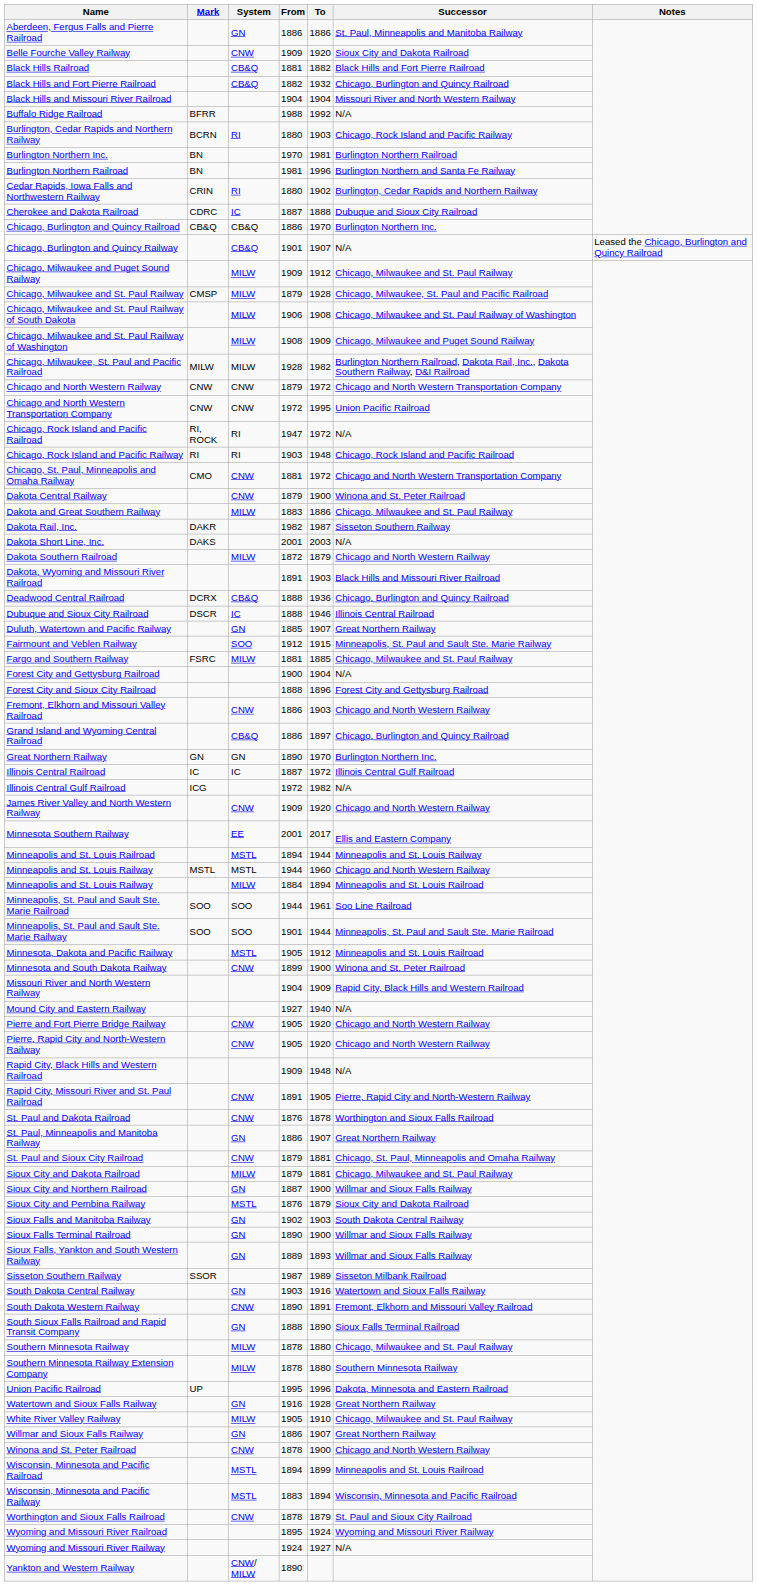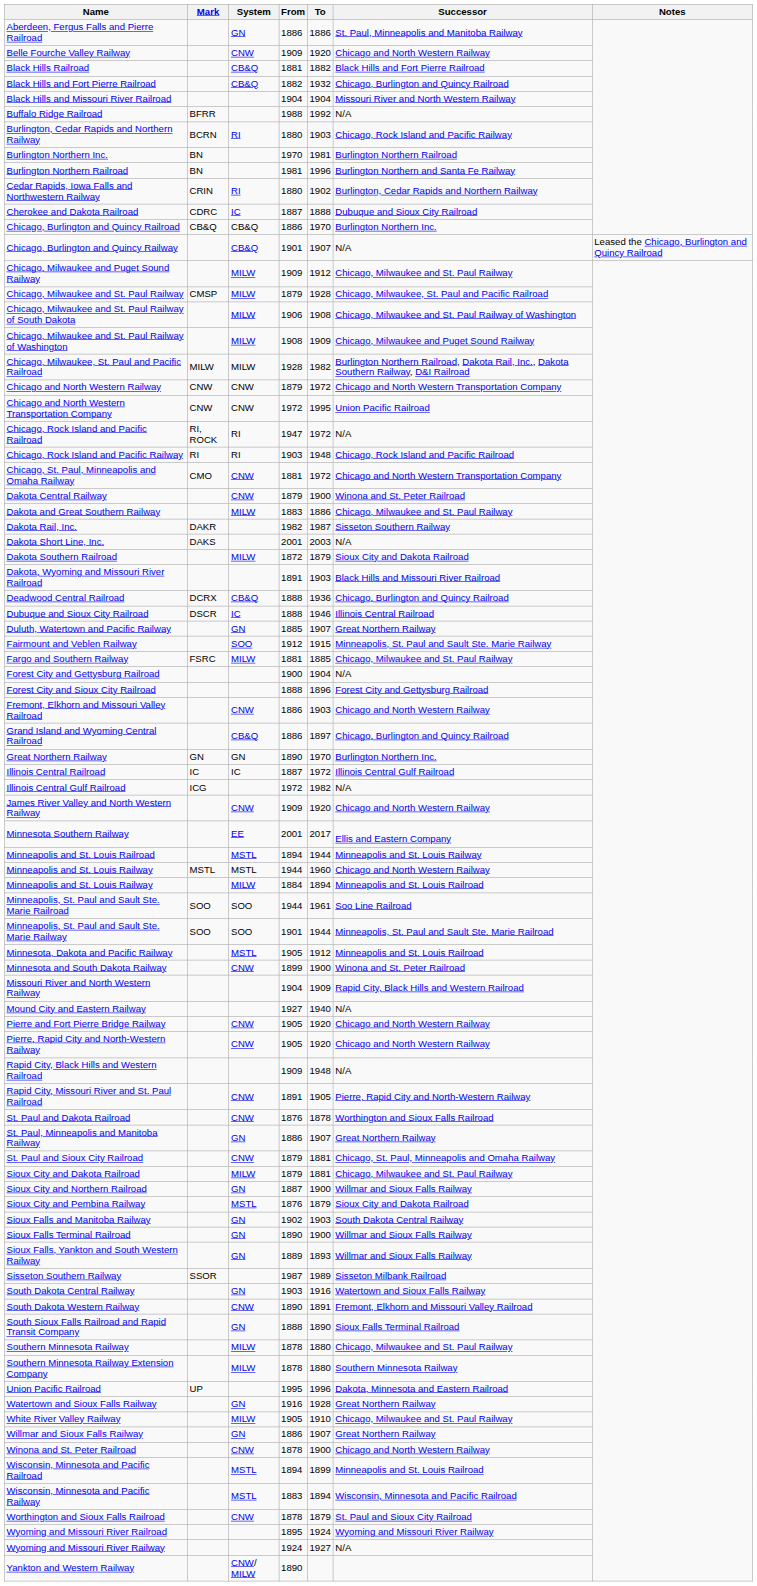 <table class="wikitable sortable">
 <tr>
 <th>Name</th>
 <th><a href='#'>Mark</a></th>
 <th>System</th>
 <th>From</th>
 <th>To</th>
 <th>Successor</th>
 <th>Notes</th>
 </tr>
 <tr>
 <td><a href='#'>Aberdeen, Fergus Falls and Pierre Railroad</a></td>
 <td></td>
 <td><a href='#'>GN</a></td>
 <td>1886</td>
 <td>1886</td>
 <td><a href='#'>St. Paul, Minneapolis and Manitoba Railway</a></td>
 </tr>
 <tr>
 <td><a href='#'>Belle Fourche Valley Railway</a></td>
 <td></td>
 <td><a href='#'>CNW</a></td>
 <td>1909</td>
 <td>1920</td>
-<td><a href='#'>Sioux City and Dakota Railroad</a></td>
+<td><a href='#'>Chicago and North Western Railway</a></td>
 </tr>
 <tr>
 <td><a href='#'>Black Hills Railroad</a></td>
 <td></td>
 <td><a href='#'>CB&Q</a></td>
 <td>1881</td>
 <td>1882</td>
 <td><a href='#'>Black Hills and Fort Pierre Railroad</a></td>
 </tr>
 <tr>
 <td><a href='#'>Black Hills and Fort Pierre Railroad</a></td>
 <td></td>
 <td><a href='#'>CB&Q</a></td>
 <td>1882</td>
 <td>1932</td>
 <td><a href='#'>Chicago, Burlington and Quincy Railroad</a></td>
 </tr>
 <tr>
 <td><a href='#'>Black Hills and Missouri River Railroad</a></td>
 <td></td>
 <td></td>
 <td>1904</td>
 <td>1904</td>
 <td><a href='#'>Missouri River and North Western Railway</a></td>
 </tr>
 <tr>
 <td><a href='#'>Buffalo Ridge Railroad</a></td>
 <td>BFRR</td>
 <td></td>
 <td>1988</td>
 <td>1992</td>
 <td>N/A</td>
 </tr>
 <tr>
 <td><a href='#'>Burlington, Cedar Rapids and Northern Railway</a></td>
 <td>BCRN</td>
 <td><a href='#'>RI</a></td>
 <td>1880</td>
 <td>1903</td>
 <td><a href='#'>Chicago, Rock Island and Pacific Railway</a></td>
 </tr>
 <tr>
 <td><a href='#'>Burlington Northern Inc.</a></td>
 <td>BN</td>
 <td></td>
 <td>1970</td>
 <td>1981</td>
 <td><a href='#'>Burlington Northern Railroad</a></td>
 </tr>
 <tr>
 <td><a href='#'>Burlington Northern Railroad</a></td>
 <td>BN</td>
 <td></td>
 <td>1981</td>
 <td>1996</td>
 <td><a href='#'>Burlington Northern and Santa Fe Railway</a></td>
 </tr>
 <tr>
 <td><a href='#'>Cedar Rapids, Iowa Falls and Northwestern Railway</a></td>
 <td>CRIN</td>
 <td><a href='#'>RI</a></td>
 <td>1880</td>
 <td>1902</td>
 <td><a href='#'>Burlington, Cedar Rapids and Northern Railway</a></td>
 </tr>
 <tr>
 <td><a href='#'>Cherokee and Dakota Railroad</a></td>
 <td>CDRC</td>
 <td><a href='#'>IC</a></td>
 <td>1887</td>
 <td>1888</td>
 <td><a href='#'>Dubuque and Sioux City Railroad</a></td>
 </tr>
 <tr>
 <td><a href='#'>Chicago, Burlington and Quincy Railroad</a></td>
 <td>CB&Q</td>
 <td>CB&Q</td>
 <td>1886</td>
 <td>1970</td>
 <td><a href='#'>Burlington Northern Inc.</a></td>
 </tr>
 <tr>
 <td><a href='#'>Chicago, Burlington and Quincy Railway</a></td>
 <td></td>
 <td><a href='#'>CB&Q</a></td>
 <td>1901</td>
 <td>1907</td>
 <td>N/A</td>
 <td>Leased the <a href='#'>Chicago, Burlington and Quincy Railroad</a></td>
 </tr>
 <tr>
 <td><a href='#'>Chicago, Milwaukee and Puget Sound Railway</a></td>
 <td></td>
 <td><a href='#'>MILW</a></td>
 <td>1909</td>
 <td>1912</td>
 <td><a href='#'>Chicago, Milwaukee and St. Paul Railway</a></td>
 </tr>
 <tr>
 <td><a href='#'>Chicago, Milwaukee and St. Paul Railway</a></td>
 <td>CMSP</td>
 <td><a href='#'>MILW</a></td>
 <td>1879</td>
 <td>1928</td>
 <td><a href='#'>Chicago, Milwaukee, St. Paul and Pacific Railroad</a></td>
 </tr>
 <tr>
 <td><a href='#'>Chicago, Milwaukee and St. Paul Railway of South Dakota</a></td>
 <td></td>
 <td><a href='#'>MILW</a></td>
 <td>1906</td>
 <td>1908</td>
 <td><a href='#'>Chicago, Milwaukee and St. Paul Railway of Washington</a></td>
 </tr>
 <tr>
 <td><a href='#'>Chicago, Milwaukee and St. Paul Railway of Washington</a></td>
 <td></td>
 <td><a href='#'>MILW</a></td>
 <td>1908</td>
 <td>1909</td>
 <td><a href='#'>Chicago, Milwaukee and Puget Sound Railway</a></td>
 </tr>
 <tr>
 <td><a href='#'>Chicago, Milwaukee, St. Paul and Pacific Railroad</a></td>
 <td>MILW</td>
 <td>MILW</td>
 <td>1928</td>
 <td>1982</td>
 <td><a href='#'>Burlington Northern Railroad</a>, <a href='#'>Dakota Rail, Inc.</a>, <a href='#'>Dakota Southern Railway</a>, <a href='#'>D&I Railroad</a></td>
 </tr>
 <tr>
 <td><a href='#'>Chicago and North Western Railway</a></td>
 <td>CNW</td>
 <td>CNW</td>
 <td>1879</td>
 <td>1972</td>
 <td><a href='#'>Chicago and North Western Transportation Company</a></td>
 </tr>
 <tr>
 <td><a href='#'>Chicago and North Western Transportation Company</a></td>
 <td>CNW</td>
 <td>CNW</td>
 <td>1972</td>
 <td>1995</td>
 <td><a href='#'>Union Pacific Railroad</a></td>
 </tr>
 <tr>
 <td><a href='#'>Chicago, Rock Island and Pacific Railroad</a></td>
 <td>RI, ROCK</td>
 <td>RI</td>
 <td>1947</td>
 <td>1972</td>
 <td>N/A</td>
 </tr>
 <tr>
 <td><a href='#'>Chicago, Rock Island and Pacific Railway</a></td>
 <td>RI</td>
 <td>RI</td>
 <td>1903</td>
 <td>1948</td>
 <td><a href='#'>Chicago, Rock Island and Pacific Railroad</a></td>
 </tr>
 <tr>
 <td><a href='#'>Chicago, St. Paul, Minneapolis and Omaha Railway</a></td>
 <td>CMO</td>
 <td><a href='#'>CNW</a></td>
 <td>1881</td>
 <td>1972</td>
 <td><a href='#'>Chicago and North Western Transportation Company</a></td>
 </tr>
 <tr>
 <td><a href='#'>Dakota Central Railway</a></td>
 <td></td>
 <td><a href='#'>CNW</a></td>
 <td>1879</td>
 <td>1900</td>
 <td><a href='#'>Winona and St. Peter Railroad</a></td>
 </tr>
 <tr>
 <td><a href='#'>Dakota and Great Southern Railway</a></td>
 <td></td>
 <td><a href='#'>MILW</a></td>
 <td>1883</td>
 <td>1886</td>
 <td><a href='#'>Chicago, Milwaukee and St. Paul Railway</a></td>
 </tr>
 <tr>
 <td><a href='#'>Dakota Rail, Inc.</a></td>
 <td>DAKR</td>
 <td></td>
 <td>1982</td>
 <td>1987</td>
 <td><a href='#'>Sisseton Southern Railway</a></td>
 </tr>
 <tr>
 <td><a href='#'>Dakota Short Line, Inc.</a></td>
 <td>DAKS</td>
 <td></td>
 <td>2001</td>
 <td>2003</td>
 <td>N/A</td>
 </tr>
 <tr>
 <td><a href='#'>Dakota Southern Railroad</a></td>
 <td></td>
 <td><a href='#'>MILW</a></td>
 <td>1872</td>
 <td>1879</td>
-<td><a href='#'>Chicago and North Western Railway</a></td>
+<td><a href='#'>Sioux City and Dakota Railroad</a></td>
 </tr>
 <tr>
 <td><a href='#'>Dakota, Wyoming and Missouri River Railroad</a></td>
 <td></td>
 <td></td>
 <td>1891</td>
 <td>1903</td>
 <td><a href='#'>Black Hills and Missouri River Railroad</a></td>
 </tr>
 <tr>
 <td><a href='#'>Deadwood Central Railroad</a></td>
 <td>DCRX</td>
 <td><a href='#'>CB&Q</a></td>
 <td>1888</td>
 <td>1936</td>
 <td><a href='#'>Chicago, Burlington and Quincy Railroad</a></td>
 </tr>
 <tr>
 <td><a href='#'>Dubuque and Sioux City Railroad</a></td>
 <td>DSCR</td>
 <td><a href='#'>IC</a></td>
 <td>1888</td>
 <td>1946</td>
 <td><a href='#'>Illinois Central Railroad</a></td>
 </tr>
 <tr>
 <td><a href='#'>Duluth, Watertown and Pacific Railway</a></td>
 <td></td>
 <td><a href='#'>GN</a></td>
 <td>1885</td>
 <td>1907</td>
 <td><a href='#'>Great Northern Railway</a></td>
 </tr>
 <tr>
 <td><a href='#'>Fairmount and Veblen Railway</a></td>
 <td></td>
 <td><a href='#'>SOO</a></td>
 <td>1912</td>
 <td>1915</td>
 <td><a href='#'>Minneapolis, St. Paul and Sault Ste. Marie Railway</a></td>
 </tr>
 <tr>
 <td><a href='#'>Fargo and Southern Railway</a></td>
 <td>FSRC</td>
 <td><a href='#'>MILW</a></td>
 <td>1881</td>
 <td>1885</td>
 <td><a href='#'>Chicago, Milwaukee and St. Paul Railway</a></td>
 </tr>
 <tr>
 <td><a href='#'>Forest City and Gettysburg Railroad</a></td>
 <td></td>
 <td></td>
 <td>1900</td>
 <td>1904</td>
 <td>N/A</td>
 </tr>
 <tr>
 <td><a href='#'>Forest City and Sioux City Railroad</a></td>
 <td></td>
 <td></td>
 <td>1888</td>
 <td>1896</td>
 <td><a href='#'>Forest City and Gettysburg Railroad</a></td>
 </tr>
 <tr>
 <td><a href='#'>Fremont, Elkhorn and Missouri Valley Railroad</a></td>
 <td></td>
 <td><a href='#'>CNW</a></td>
 <td>1886</td>
 <td>1903</td>
 <td><a href='#'>Chicago and North Western Railway</a></td>
 </tr>
 <tr>
 <td><a href='#'>Grand Island and Wyoming Central Railroad</a></td>
 <td></td>
 <td><a href='#'>CB&Q</a></td>
 <td>1886</td>
 <td>1897</td>
 <td><a href='#'>Chicago, Burlington and Quincy Railroad</a></td>
 </tr>
 <tr>
 <td><a href='#'>Great Northern Railway</a></td>
 <td>GN</td>
 <td>GN</td>
 <td>1890</td>
 <td>1970</td>
 <td><a href='#'>Burlington Northern Inc.</a></td>
 </tr>
 <tr>
 <td><a href='#'>Illinois Central Railroad</a></td>
 <td>IC</td>
 <td>IC</td>
 <td>1887</td>
 <td>1972</td>
 <td><a href='#'>Illinois Central Gulf Railroad</a></td>
 </tr>
 <tr>
 <td><a href='#'>Illinois Central Gulf Railroad</a></td>
 <td>ICG</td>
 <td></td>
 <td>1972</td>
 <td>1982</td>
 <td>N/A</td>
 </tr>
 <tr>
 <td><a href='#'>James River Valley and North Western Railway</a></td>
 <td></td>
 <td><a href='#'>CNW</a></td>
 <td>1909</td>
 <td>1920</td>
 <td><a href='#'>Chicago and North Western Railway</a></td>
 </tr>
 <tr>
 <td><a href='#'>Minnesota Southern Railway</a></td>
 <td></td>
 <td><a href='#'>EE</a></td>
 <td>2001</td>
 <td>2017</td>
 <td><br><a href='#'>Ellis and Eastern Company</a></td>
 </tr>
 <tr>
 <td><a href='#'>Minneapolis and St. Louis Railroad</a></td>
 <td></td>
 <td><a href='#'>MSTL</a></td>
 <td>1894</td>
 <td>1944</td>
 <td><a href='#'>Minneapolis and St. Louis Railway</a></td>
 </tr>
 <tr>
 <td><a href='#'>Minneapolis and St. Louis Railway</a></td>
 <td>MSTL</td>
 <td>MSTL</td>
 <td>1944</td>
 <td>1960</td>
 <td><a href='#'>Chicago and North Western Railway</a></td>
 </tr>
 <tr>
 <td><a href='#'>Minneapolis and St. Louis Railway</a></td>
 <td></td>
 <td><a href='#'>MILW</a></td>
 <td>1884</td>
 <td>1894</td>
 <td><a href='#'>Minneapolis and St. Louis Railroad</a></td>
 </tr>
 <tr>
 <td><a href='#'>Minneapolis, St. Paul and Sault Ste. Marie Railroad</a></td>
 <td>SOO</td>
 <td>SOO</td>
 <td>1944</td>
 <td>1961</td>
 <td><a href='#'>Soo Line Railroad</a></td>
 </tr>
 <tr>
 <td><a href='#'>Minneapolis, St. Paul and Sault Ste. Marie Railway</a></td>
 <td>SOO</td>
 <td>SOO</td>
 <td>1901</td>
 <td>1944</td>
 <td><a href='#'>Minneapolis, St. Paul and Sault Ste. Marie Railroad</a></td>
 </tr>
 <tr>
 <td><a href='#'>Minnesota, Dakota and Pacific Railway</a></td>
 <td></td>
 <td><a href='#'>MSTL</a></td>
 <td>1905</td>
 <td>1912</td>
 <td><a href='#'>Minneapolis and St. Louis Railroad</a></td>
 </tr>
 <tr>
 <td><a href='#'>Minnesota and South Dakota Railway</a></td>
 <td></td>
 <td><a href='#'>CNW</a></td>
 <td>1899</td>
 <td>1900</td>
 <td><a href='#'>Winona and St. Peter Railroad</a></td>
 </tr>
 <tr>
 <td><a href='#'>Missouri River and North Western Railway</a></td>
 <td></td>
 <td></td>
 <td>1904</td>
 <td>1909</td>
 <td><a href='#'>Rapid City, Black Hills and Western Railroad</a></td>
 </tr>
 <tr>
 <td><a href='#'>Mound City and Eastern Railway</a></td>
 <td></td>
 <td></td>
 <td>1927</td>
 <td>1940</td>
 <td>N/A</td>
 </tr>
 <tr>
 <td><a href='#'>Pierre and Fort Pierre Bridge Railway</a></td>
 <td></td>
 <td><a href='#'>CNW</a></td>
 <td>1905</td>
 <td>1920</td>
 <td><a href='#'>Chicago and North Western Railway</a></td>
 </tr>
 <tr>
 <td><a href='#'>Pierre, Rapid City and North-Western Railway</a></td>
 <td></td>
 <td><a href='#'>CNW</a></td>
 <td>1905</td>
 <td>1920</td>
 <td><a href='#'>Chicago and North Western Railway</a></td>
 </tr>
 <tr>
 <td><a href='#'>Rapid City, Black Hills and Western Railroad</a></td>
 <td></td>
 <td></td>
 <td>1909</td>
 <td>1948</td>
 <td>N/A</td>
 </tr>
 <tr>
 <td><a href='#'>Rapid City, Missouri River and St. Paul Railroad</a></td>
 <td></td>
 <td><a href='#'>CNW</a></td>
 <td>1891</td>
 <td>1905</td>
 <td><a href='#'>Pierre, Rapid City and North-Western Railway</a></td>
 </tr>
 <tr>
 <td><a href='#'>St. Paul and Dakota Railroad</a></td>
 <td></td>
 <td><a href='#'>CNW</a></td>
 <td>1876</td>
 <td>1878</td>
 <td><a href='#'>Worthington and Sioux Falls Railroad</a></td>
 </tr>
 <tr>
 <td><a href='#'>St. Paul, Minneapolis and Manitoba Railway</a></td>
 <td></td>
 <td><a href='#'>GN</a></td>
 <td>1886</td>
 <td>1907</td>
 <td><a href='#'>Great Northern Railway</a></td>
 </tr>
 <tr>
 <td><a href='#'>St. Paul and Sioux City Railroad</a></td>
 <td></td>
 <td><a href='#'>CNW</a></td>
 <td>1879</td>
 <td>1881</td>
 <td><a href='#'>Chicago, St. Paul, Minneapolis and Omaha Railway</a></td>
 </tr>
 <tr>
 <td><a href='#'>Sioux City and Dakota Railroad</a></td>
 <td></td>
 <td><a href='#'>MILW</a></td>
 <td>1879</td>
 <td>1881</td>
 <td><a href='#'>Chicago, Milwaukee and St. Paul Railway</a></td>
 </tr>
 <tr>
 <td><a href='#'>Sioux City and Northern Railroad</a></td>
 <td></td>
 <td><a href='#'>GN</a></td>
 <td>1887</td>
 <td>1900</td>
 <td><a href='#'>Willmar and Sioux Falls Railway</a></td>
 </tr>
 <tr>
 <td><a href='#'>Sioux City and Pembina Railway</a></td>
 <td></td>
 <td><a href='#'>MSTL</a></td>
 <td>1876</td>
 <td>1879</td>
 <td><a href='#'>Sioux City and Dakota Railroad</a></td>
 </tr>
 <tr>
 <td><a href='#'>Sioux Falls and Manitoba Railway</a></td>
 <td></td>
 <td><a href='#'>GN</a></td>
 <td>1902</td>
 <td>1903</td>
 <td><a href='#'>South Dakota Central Railway</a></td>
 </tr>
 <tr>
 <td><a href='#'>Sioux Falls Terminal Railroad</a></td>
 <td></td>
 <td><a href='#'>GN</a></td>
 <td>1890</td>
 <td>1900</td>
 <td><a href='#'>Willmar and Sioux Falls Railway</a></td>
 </tr>
 <tr>
 <td><a href='#'>Sioux Falls, Yankton and South Western Railway</a></td>
 <td></td>
 <td><a href='#'>GN</a></td>
 <td>1889</td>
 <td>1893</td>
 <td><a href='#'>Willmar and Sioux Falls Railway</a></td>
 </tr>
 <tr>
 <td><a href='#'>Sisseton Southern Railway</a></td>
 <td>SSOR</td>
 <td></td>
 <td>1987</td>
 <td>1989</td>
 <td><a href='#'>Sisseton Milbank Railroad</a></td>
 </tr>
 <tr>
 <td><a href='#'>South Dakota Central Railway</a></td>
 <td></td>
 <td><a href='#'>GN</a></td>
 <td>1903</td>
 <td>1916</td>
 <td><a href='#'>Watertown and Sioux Falls Railway</a></td>
 </tr>
 <tr>
 <td><a href='#'>South Dakota Western Railway</a></td>
 <td></td>
 <td><a href='#'>CNW</a></td>
 <td>1890</td>
 <td>1891</td>
 <td><a href='#'>Fremont, Elkhorn and Missouri Valley Railroad</a></td>
 </tr>
 <tr>
 <td><a href='#'>South Sioux Falls Railroad and Rapid Transit Company</a></td>
 <td></td>
 <td><a href='#'>GN</a></td>
 <td>1888</td>
 <td>1890</td>
 <td><a href='#'>Sioux Falls Terminal Railroad</a></td>
 </tr>
 <tr>
 <td><a href='#'>Southern Minnesota Railway</a></td>
 <td></td>
 <td><a href='#'>MILW</a></td>
 <td>1878</td>
 <td>1880</td>
 <td><a href='#'>Chicago, Milwaukee and St. Paul Railway</a></td>
 </tr>
 <tr>
 <td><a href='#'>Southern Minnesota Railway Extension Company</a></td>
 <td></td>
 <td><a href='#'>MILW</a></td>
 <td>1878</td>
 <td>1880</td>
 <td><a href='#'>Southern Minnesota Railway</a></td>
 </tr>
 <tr>
 <td><a href='#'>Union Pacific Railroad</a></td>
 <td>UP</td>
 <td></td>
 <td>1995</td>
 <td>1996</td>
 <td><a href='#'>Dakota, Minnesota and Eastern Railroad</a></td>
 </tr>
 <tr>
 <td><a href='#'>Watertown and Sioux Falls Railway</a></td>
 <td></td>
 <td><a href='#'>GN</a></td>
 <td>1916</td>
 <td>1928</td>
 <td><a href='#'>Great Northern Railway</a></td>
 </tr>
 <tr>
 <td><a href='#'>White River Valley Railway</a></td>
 <td></td>
 <td><a href='#'>MILW</a></td>
 <td>1905</td>
 <td>1910</td>
 <td><a href='#'>Chicago, Milwaukee and St. Paul Railway</a></td>
 </tr>
 <tr>
 <td><a href='#'>Willmar and Sioux Falls Railway</a></td>
 <td></td>
 <td><a href='#'>GN</a></td>
 <td>1886</td>
 <td>1907</td>
 <td><a href='#'>Great Northern Railway</a></td>
 </tr>
 <tr>
 <td><a href='#'>Winona and St. Peter Railroad</a></td>
 <td></td>
 <td><a href='#'>CNW</a></td>
 <td>1878</td>
 <td>1900</td>
 <td><a href='#'>Chicago and North Western Railway</a></td>
 </tr>
 <tr>
 <td><a href='#'>Wisconsin, Minnesota and Pacific Railroad</a></td>
 <td></td>
 <td><a href='#'>MSTL</a></td>
 <td>1894</td>
 <td>1899</td>
 <td><a href='#'>Minneapolis and St. Louis Railroad</a></td>
 </tr>
 <tr>
 <td><a href='#'>Wisconsin, Minnesota and Pacific Railway</a></td>
 <td></td>
 <td><a href='#'>MSTL</a></td>
 <td>1883</td>
 <td>1894</td>
 <td><a href='#'>Wisconsin, Minnesota and Pacific Railroad</a></td>
 </tr>
 <tr>
 <td><a href='#'>Worthington and Sioux Falls Railroad</a></td>
 <td></td>
 <td><a href='#'>CNW</a></td>
 <td>1878</td>
 <td>1879</td>
 <td><a href='#'>St. Paul and Sioux City Railroad</a></td>
 </tr>
 <tr>
 <td><a href='#'>Wyoming and Missouri River Railroad</a></td>
 <td></td>
 <td></td>
 <td>1895</td>
 <td>1924</td>
 <td><a href='#'>Wyoming and Missouri River Railway</a></td>
 </tr>
 <tr>
 <td><a href='#'>Wyoming and Missouri River Railway</a></td>
 <td></td>
 <td></td>
 <td>1924</td>
 <td>1927</td>
 <td>N/A</td>
 </tr>
 <tr>
 <td><a href='#'>Yankton and Western Railway</a></td>
 <td></td>
 <td><a href='#'>CNW</a>/ <a href='#'>MILW</a></td>
 <td>1890</td>
 <td></td>
 <td></td>
 </tr>
 </table>
